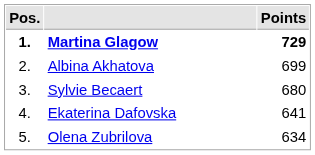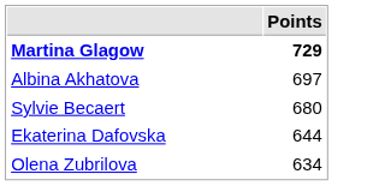 <table cellspacing="1" cellpadding="3" style="border:1px solid #AAAAAA;font-size:90%">
 <tr bgcolor="#E4E4E4">
-<th style="border-bottom:1px solid #AAAAAA" width=10>Pos.</th>
 <th style="border-bottom:1px solid #AAAAAA" width=200></th>
 <th style="border-bottom:1px solid #AAAAAA" width=20>Points</th>
 </tr>
 <tr>
-<td align="center"><strong>1.</strong></td>
 <td> <strong><a href='#'>Martina Glagow</a></strong></td>
 <td align="right"><strong>729</strong></td>
 </tr>
 <tr>
-<td align="center">2.</td>
 <td> <a href='#'>Albina Akhatova</a></td>
-<td align="right">699</td>
+<td align="right">697</td>
 </tr>
 <tr>
-<td align="center">3.</td>
 <td> <a href='#'>Sylvie Becaert</a></td>
 <td align="right">680</td>
 </tr>
 <tr>
-<td align="center">4.</td>
 <td> <a href='#'>Ekaterina Dafovska</a></td>
-<td align="right">641</td>
+<td align="right">644</td>
 </tr>
 <tr>
-<td align="center">5.</td>
 <td> <a href='#'>Olena Zubrilova</a></td>
 <td align="right">634</td>
 </tr>
 </table>
